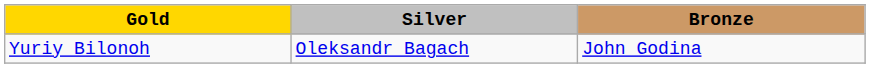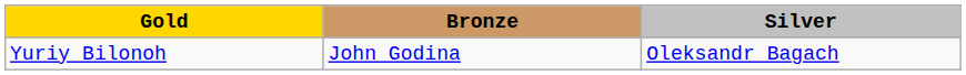 <table class="wikitable" style="text-align:left">
 <tr align="center">
 <td width=200 bgcolor=gold><strong>Gold</strong></td>
+<td width=200 bgcolor=CC9966><strong>Bronze</strong></td>
 <td width=200 bgcolor=silver><strong>Silver</strong></td>
-<td width=200 bgcolor=CC9966><strong>Bronze</strong></td>
 </tr>
 <tr>
 <td><a href='#'>Yuriy Bilonoh</a><br><em></em></td>
+<td><a href='#'>John Godina</a><br><em></em></td>
 <td><a href='#'>Oleksandr Bagach</a><br><em></em></td>
-<td><a href='#'>John Godina</a><br><em></em></td>
 </tr>
 </table>
